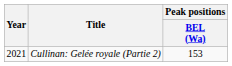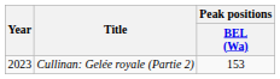 <table class="wikitable">
 <tr>
 <th scope="col" rowspan="2">Year</th>
 <th scope="col" rowspan="2">Title</th>
 <th scope="col" colspan="1">Peak positions</th>
 </tr>
 <tr>
 <th><a href='#'>BEL<br>(Wa)</a><br></th>
 </tr>
 <tr>
-<td>2021</td>
+<td>2023</td>
 <td><em>Cullinan: Gelée royale (Partie 2)</em></td>
 <td style="text-align:center;">153</td>
 </tr>
 </table>
